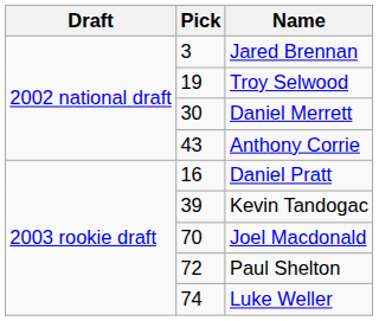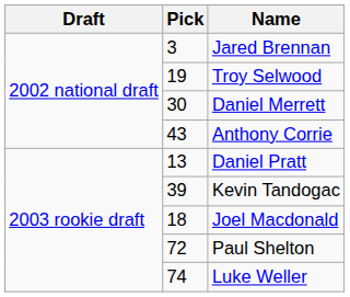 <table class="wikitable plainrowheaders">
 <tr>
 <th scope="col"><strong>Draft</strong></th>
 <th scope="col"><strong>Pick</strong></th>
 <th scope="col"><strong>Name</strong></th>
 </tr>
 <tr>
 <th rowspan= "4" style="font-weight: normal; background: #F9F9F9; text-align: left;"><a href='#'>2002 national draft</a></th>
 <td>3</td>
 <td><a href='#'>Jared Brennan</a></td>
 </tr>
 <tr>
 <td>19</td>
 <td><a href='#'>Troy Selwood</a></td>
 </tr>
 <tr>
 <td>30</td>
 <td><a href='#'>Daniel Merrett</a></td>
 </tr>
 <tr>
 <td>43</td>
 <td><a href='#'>Anthony Corrie</a></td>
 </tr>
 <tr>
 <th rowspan= "5" style="font-weight: normal; background: #F9F9F9; text-align: left;"><a href='#'>2003 rookie draft</a></th>
-<td>16</td>
+<td>13</td>
 <td><a href='#'>Daniel Pratt</a></td>
 </tr>
 <tr>
 <td>39</td>
 <td>Kevin Tandogac</td>
 </tr>
 <tr>
-<td>70</td>
+<td>18</td>
 <td><a href='#'>Joel Macdonald</a></td>
 </tr>
 <tr>
 <td>72</td>
 <td>Paul Shelton</td>
 </tr>
 <tr>
 <td>74</td>
 <td><a href='#'>Luke Weller</a></td>
 </tr>
 </table>
